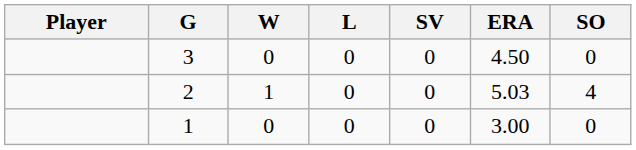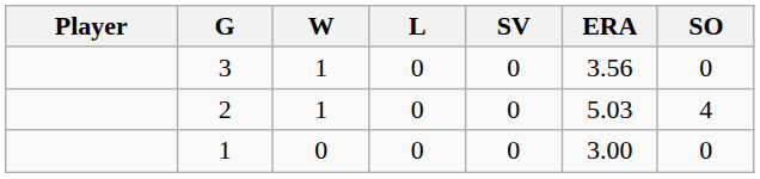 <table class="wikitable sortable">
 <tr>
 <th bgcolor="#DDDDFF" width="16%">Player</th>
 <th bgcolor="#DDDDFF" width="9%">G</th>
 <th bgcolor="#DDDDFF" width="9%">W</th>
 <th bgcolor="#DDDDFF" width="9%">L</th>
 <th bgcolor="#DDDDFF" width="9%">SV</th>
 <th bgcolor="#DDDDFF" width="9%">ERA</th>
 <th bgcolor="#DDDDFF" width="9%">SO</th>
 </tr>
 <tr align="center">
 <td></td>
 <td>3</td>
+<td>1</td>
 <td>0</td>
 <td>0</td>
-<td>0</td>
-<td>4.50</td>
+<td>3.56</td>
 <td>0</td>
 </tr>
 <tr align="center">
 <td></td>
 <td>2</td>
 <td>1</td>
 <td>0</td>
 <td>0</td>
 <td>5.03</td>
 <td>4</td>
 </tr>
 <tr align="center">
 <td></td>
 <td>1</td>
 <td>0</td>
 <td>0</td>
 <td>0</td>
 <td>3.00</td>
 <td>0</td>
 </tr>
 </table>
